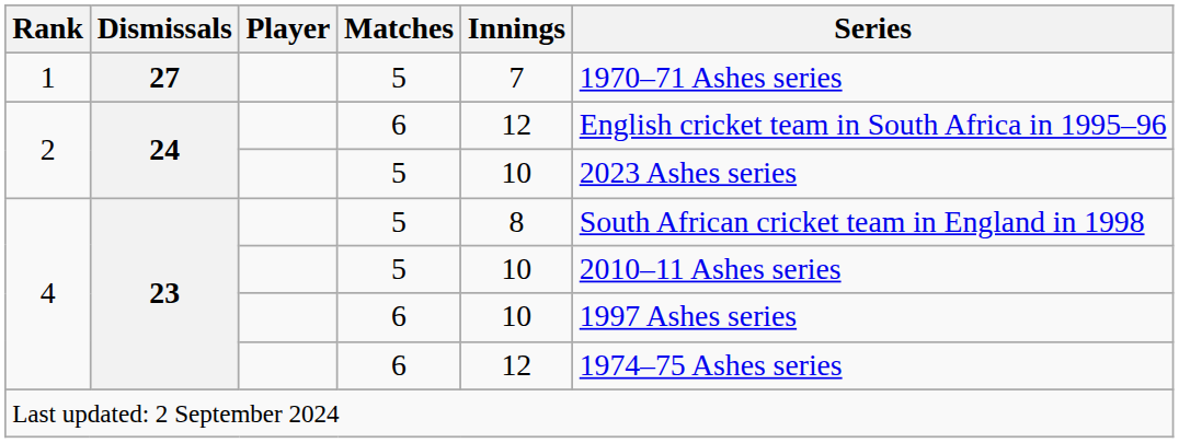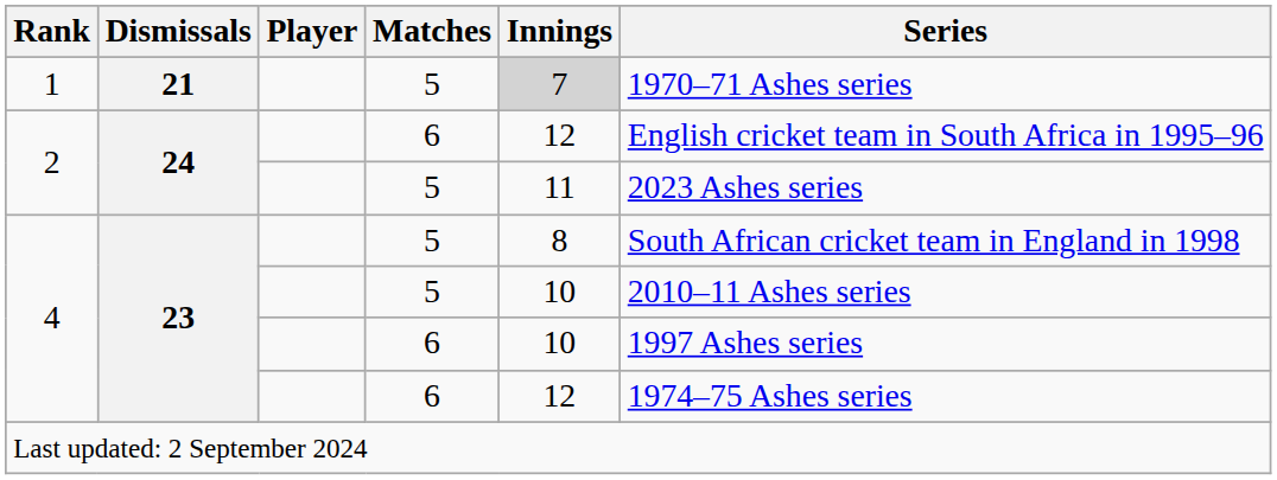 <table class="wikitable plainrowheaders sortable">
 <tr>
 <th scope=col>Rank</th>
 <th scope=col>Dismissals</th>
 <th scope=col>Player</th>
 <th scope=col>Matches</th>
 <th scope=col>Innings</th>
 <th scope=col>Series</th>
 </tr>
 <tr>
 <td align=center>1</td>
-<th scope=row style=text-align:center;>27</th>
+<th scope=row style=text-align:center;>21</th>
 <td></td>
 <td align=center>5</td>
-<td align=center>7</td>
+<td align=center style="background: lightgrey;">7</td>
 <td><a href='#'>1970–71 Ashes series</a></td>
 </tr>
 <tr>
 <td align=center rowspan=2>2</td>
 <th scope=row style=text-align:center; rowspan=2>24</th>
 <td></td>
 <td align=center>6</td>
 <td align=center>12</td>
 <td><a href='#'>English cricket team in South Africa in 1995–96</a></td>
 </tr>
 <tr>
 <td></td>
 <td align=center>5</td>
-<td align=center>10</td>
+<td align=center>11</td>
 <td><a href='#'>2023 Ashes series</a></td>
 </tr>
 <tr>
 <td align=center rowspan=4>4</td>
 <th scope=row style=text-align:center; rowspan=4>23</th>
 <td></td>
 <td align=center>5</td>
 <td align=center>8</td>
 <td><a href='#'>South African cricket team in England in 1998</a></td>
 </tr>
 <tr>
 <td></td>
 <td align=center>5</td>
 <td align=center>10</td>
 <td><a href='#'>2010–11 Ashes series</a></td>
 </tr>
 <tr>
 <td></td>
 <td align=center>6</td>
 <td align=center>10</td>
 <td><a href='#'>1997 Ashes series</a></td>
 </tr>
 <tr>
 <td></td>
 <td align=center>6</td>
 <td align=center>12</td>
 <td><a href='#'>1974–75 Ashes series</a></td>
 </tr>
 <tr class=sortbottom>
 <td colspan=6><small>Last updated: 2 September 2024</small></td>
 </tr>
 </table>
